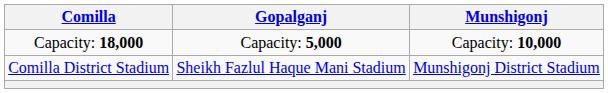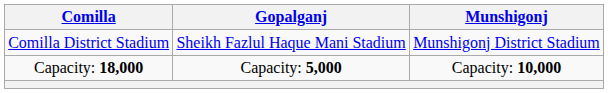 <table class="wikitable" style="margin:1em auto; text-align:center;">
 <tr>
 <th><a href='#'>Comilla</a></th>
 <th><a href='#'>Gopalganj</a></th>
 <th><a href='#'>Munshigonj</a></th>
 </tr>
 <tr>
+<td><a href='#'>Comilla District Stadium</a></td>
+<td><a href='#'>Sheikh Fazlul Haque Mani Stadium</a></td>
+<td><a href='#'>Munshigonj District Stadium</a></td>
+</tr>
+<tr>
 <td>Capacity: <strong>18,000</strong></td>
 <td>Capacity: <strong>5,000</strong></td>
 <td>Capacity: <strong>10,000</strong></td>
 </tr>
 <tr>
-<td><a href='#'>Comilla District Stadium</a></td>
-<td><a href='#'>Sheikh Fazlul Haque Mani Stadium</a></td>
-<td><a href='#'>Munshigonj District Stadium</a></td>
-</tr>
-<tr>
 <th colspan=3 rowspan=4 text-align="center"></th>
 </tr>
 </table>
